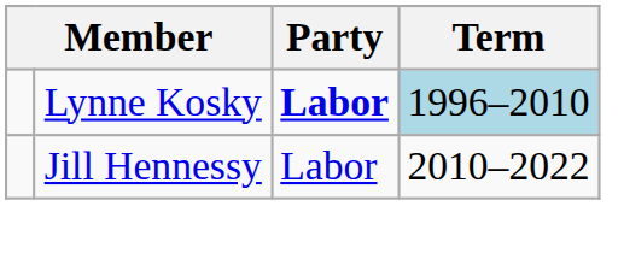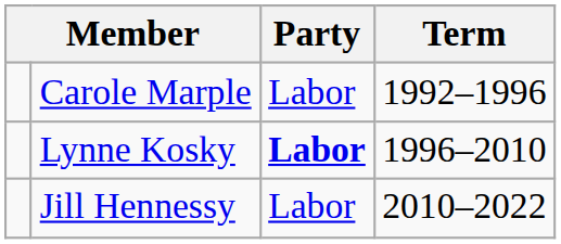 <table class="wikitable">
 <tr>
 <th colspan="2">Member</th>
 <th>Party</th>
 <th>Term</th>
 </tr>
 <tr>
 <td> </td>
+<td><a href='#'>Carole Marple</a></td>
+<td><a href='#'>Labor</a></td>
+<td>1992–1996</td>
+</tr>
+<tr>
+<td> </td>
 <td><a href='#'>Lynne Kosky</a></td>
 <td><strong><a href='#'>Labor</a></strong></td>
-<td style="background: lightblue;">1996–2010</td>
+<td>1996–2010</td>
 </tr>
 <tr>
 <td> </td>
 <td><a href='#'>Jill Hennessy</a></td>
 <td><a href='#'>Labor</a></td>
 <td>2010–2022</td>
 </tr>
 </table>
